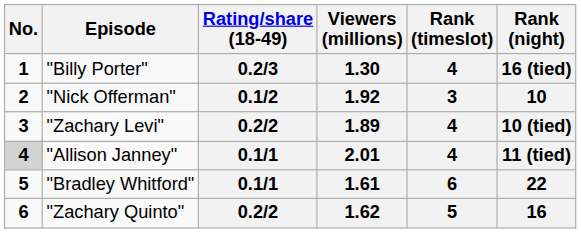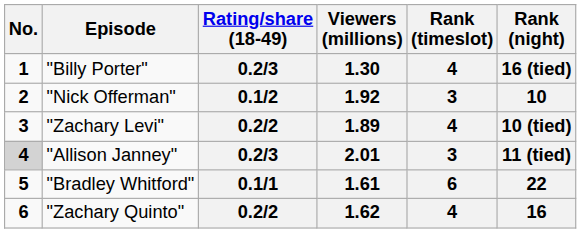 <table class="wikitable sortable">
 <tr>
 <th>No.</th>
 <th>Episode</th>
 <th><a href='#'>Rating/share</a><br>(18-49)</th>
 <th>Viewers<br>(millions)</th>
 <th>Rank<br>(timeslot)</th>
 <th>Rank<br>(night)</th>
 </tr>
 <tr>
 <td style="text-align:center"><strong>1</strong></td>
 <td>"Billy Porter"</td>
 <th style="text-align:center">0.2/3</th>
 <th style="text-align:center">1.30</th>
 <th style="text-align:center">4</th>
 <th style="text-align:center">16 (tied)</th>
 </tr>
 <tr>
 <td style="text-align:center"><strong>2</strong></td>
 <td>"Nick Offerman"</td>
 <th style="text-align:center">0.1/2</th>
 <th style="text-align:center">1.92</th>
 <th style="text-align:center">3</th>
 <th style="text-align:center">10</th>
 </tr>
 <tr>
 <td style="text-align:center"><strong>3</strong></td>
 <td>"Zachary Levi"</td>
 <th style="text-align:center">0.2/2</th>
 <th style="text-align:center">1.89</th>
 <th style="text-align:center">4</th>
 <th style="text-align:center">10 (tied)</th>
 </tr>
 <tr>
 <td style="background: lightgrey; text-align:center"><strong>4</strong></td>
 <td>"Allison Janney"</td>
-<th style="text-align:center">0.1/1</th>
+<th style="text-align:center">0.2/3</th>
 <th style="text-align:center">2.01</th>
-<th style="text-align:center">4</th>
+<th style="text-align:center">3</th>
 <th style="text-align:center">11 (tied)</th>
 </tr>
 <tr>
 <td style="text-align:center"><strong>5</strong></td>
 <td>"Bradley Whitford"</td>
 <th style="text-align:center">0.1/1</th>
 <th style="text-align:center">1.61</th>
 <th style="text-align:center">6</th>
 <th style="text-align:center">22</th>
 </tr>
 <tr>
 <td style="text-align:center"><strong>6</strong></td>
 <td>"Zachary Quinto"</td>
 <th style="text-align:center">0.2/2</th>
 <th style="text-align:center">1.62</th>
-<th style="text-align:center">5</th>
+<th style="text-align:center">4</th>
 <th style="text-align:center">16</th>
 </tr>
 </table>
